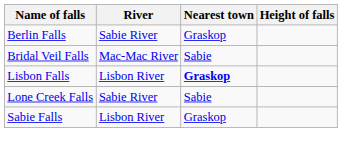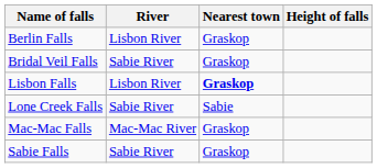 <table class="wikitable sortable" style="font-size: 95%;">
 <tr>
 <th>Name of falls</th>
 <th>River</th>
 <th>Nearest town</th>
 <th>Height of falls</th>
 </tr>
 <tr>
 <td><a href='#'>Berlin Falls</a></td>
-<td><a href='#'>Sabie River</a></td>
+<td><a href='#'>Lisbon River</a></td>
 <td><a href='#'>Graskop</a></td>
 <td></td>
 </tr>
 <tr>
 <td><a href='#'>Bridal Veil Falls</a></td>
-<td><a href='#'>Mac-Mac River</a></td>
-<td><a href='#'>Sabie</a></td>
+<td><a href='#'>Sabie River</a></td>
+<td><a href='#'>Graskop</a></td>
 <td></td>
 </tr>
 <tr>
 <td><a href='#'>Lisbon Falls</a></td>
 <td><a href='#'>Lisbon River</a></td>
 <td><strong><a href='#'>Graskop</a></strong></td>
 <td></td>
 </tr>
 <tr>
 <td><a href='#'>Lone Creek Falls</a></td>
 <td><a href='#'>Sabie River</a></td>
 <td><a href='#'>Sabie</a></td>
 <td></td>
 </tr>
 <tr>
+<td><a href='#'>Mac-Mac Falls</a></td>
+<td><a href='#'>Mac-Mac River</a></td>
+<td><a href='#'>Graskop</a></td>
+<td></td>
+</tr>
+<tr>
 <td><a href='#'>Sabie Falls</a></td>
-<td><a href='#'>Lisbon River</a></td>
+<td><a href='#'>Sabie River</a></td>
 <td><a href='#'>Graskop</a></td>
 <td></td>
 </tr>
 </table>
